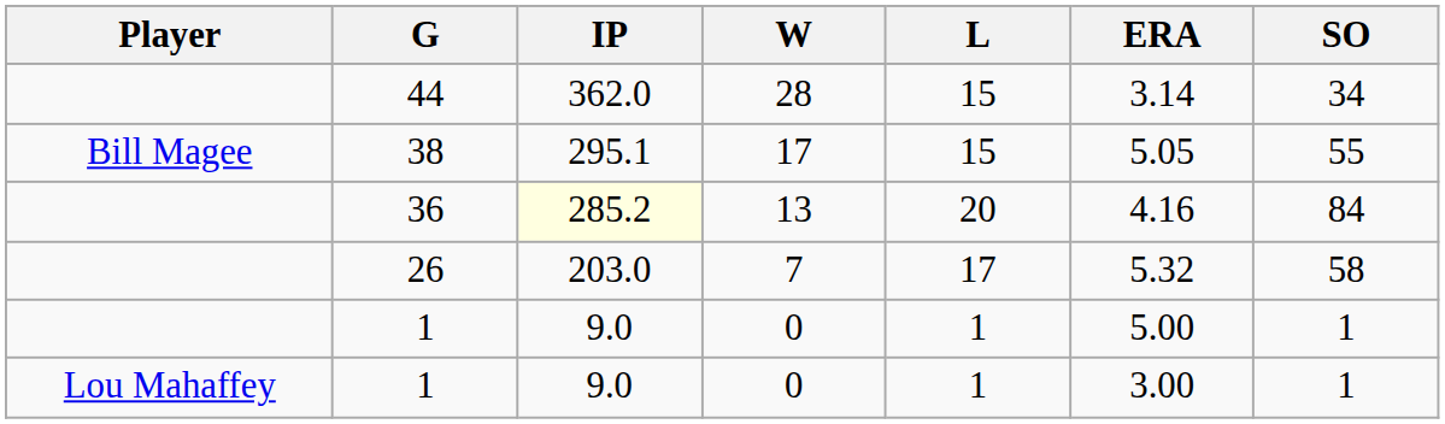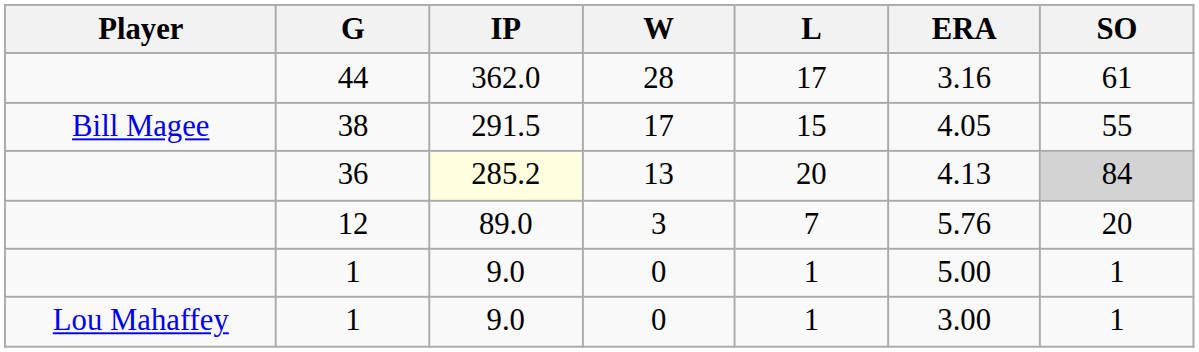 <table class="wikitable sortable">
 <tr>
 <th bgcolor="#DDDDFF" width="16%">Player</th>
 <th bgcolor="#DDDDFF" width="9%">G</th>
 <th bgcolor="#DDDDFF" width="9%">IP</th>
 <th bgcolor="#DDDDFF" width="9%">W</th>
 <th bgcolor="#DDDDFF" width="9%">L</th>
 <th bgcolor="#DDDDFF" width="9%">ERA</th>
 <th bgcolor="#DDDDFF" width="9%">SO</th>
 </tr>
 <tr align="center">
 <td></td>
 <td>44</td>
 <td>362.0</td>
 <td>28</td>
-<td>15</td>
-<td>3.14</td>
-<td>34</td>
+<td>17</td>
+<td>3.16</td>
+<td>61</td>
 </tr>
 <tr align="center">
 <td><a href='#'>Bill Magee</a></td>
 <td>38</td>
-<td>295.1</td>
+<td>291.5</td>
 <td>17</td>
 <td>15</td>
-<td>5.05</td>
+<td>4.05</td>
 <td>55</td>
 </tr>
 <tr align=center>
 <td></td>
 <td>36</td>
 <td style="background: lightyellow;">285.2</td>
 <td>13</td>
 <td>20</td>
-<td>4.16</td>
-<td>84</td>
+<td>4.13</td>
+<td style="background: lightgrey;">84</td>
 </tr>
 <tr align="center">
 <td></td>
-<td>26</td>
-<td>203.0</td>
+<td>12</td>
+<td>89.0</td>
+<td>3</td>
 <td>7</td>
-<td>17</td>
-<td>5.32</td>
-<td>58</td>
+<td>5.76</td>
+<td>20</td>
 </tr>
 <tr align="center">
 <td></td>
 <td>1</td>
 <td>9.0</td>
 <td>0</td>
 <td>1</td>
 <td>5.00</td>
 <td>1</td>
 </tr>
 <tr align="center">
 <td><a href='#'>Lou Mahaffey</a></td>
 <td>1</td>
 <td>9.0</td>
 <td>0</td>
 <td>1</td>
 <td>3.00</td>
 <td>1</td>
 </tr>
 </table>
